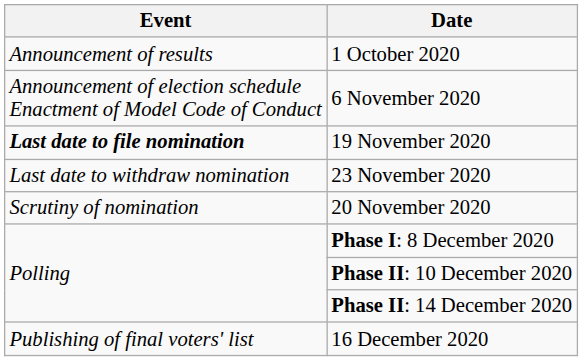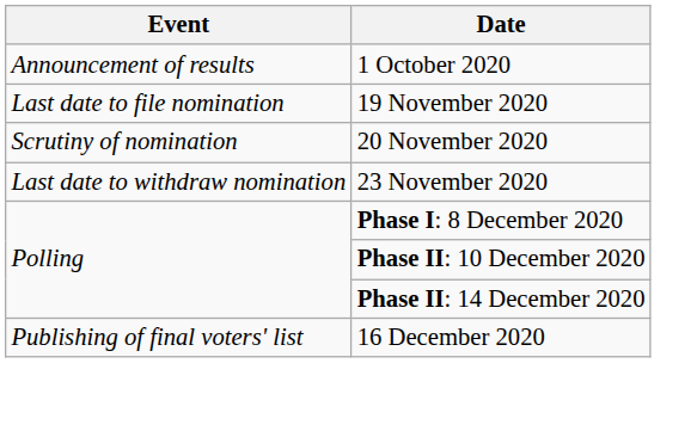 <table class="wikitable">
 <tr>
 <th>Event</th>
 <th>Date</th>
 </tr>
 <tr>
 <td><em>Announcement of results</em></td>
 <td>1 October 2020</td>
 </tr>
 <tr>
-<td><em>Announcement of election schedule</em><br><em>Enactment of Model Code of Conduct</em></td>
-<td>6 November 2020</td>
+<td><em>Last date to file nomination</em></td>
+<td>19 November 2020</td>
 </tr>
 <tr>
-<td><strong><em>Last date to file nomination</em></strong></td>
-<td>19 November 2020</td>
+<td><em>Scrutiny of nomination</em></td>
+<td>20 November 2020</td>
 </tr>
 <tr>
 <td><em>Last date to withdraw nomination</em></td>
 <td>23 November 2020</td>
-</tr>
-<tr>
-<td><em>Scrutiny of nomination</em></td>
-<td>20 November 2020</td>
 </tr>
 <tr>
 <td rowspan="3"><em>Polling</em></td>
 <td><strong>Phase I</strong>: 8 December 2020</td>
 </tr>
 <tr>
 <td><strong>Phase II</strong>: 10 December 2020</td>
 </tr>
 <tr>
 <td><strong>Phase II</strong>: 14 December 2020</td>
 </tr>
 <tr>
 <td><em>Publishing of final voters' list</em></td>
 <td>16 December 2020</td>
 </tr>
 </table>
